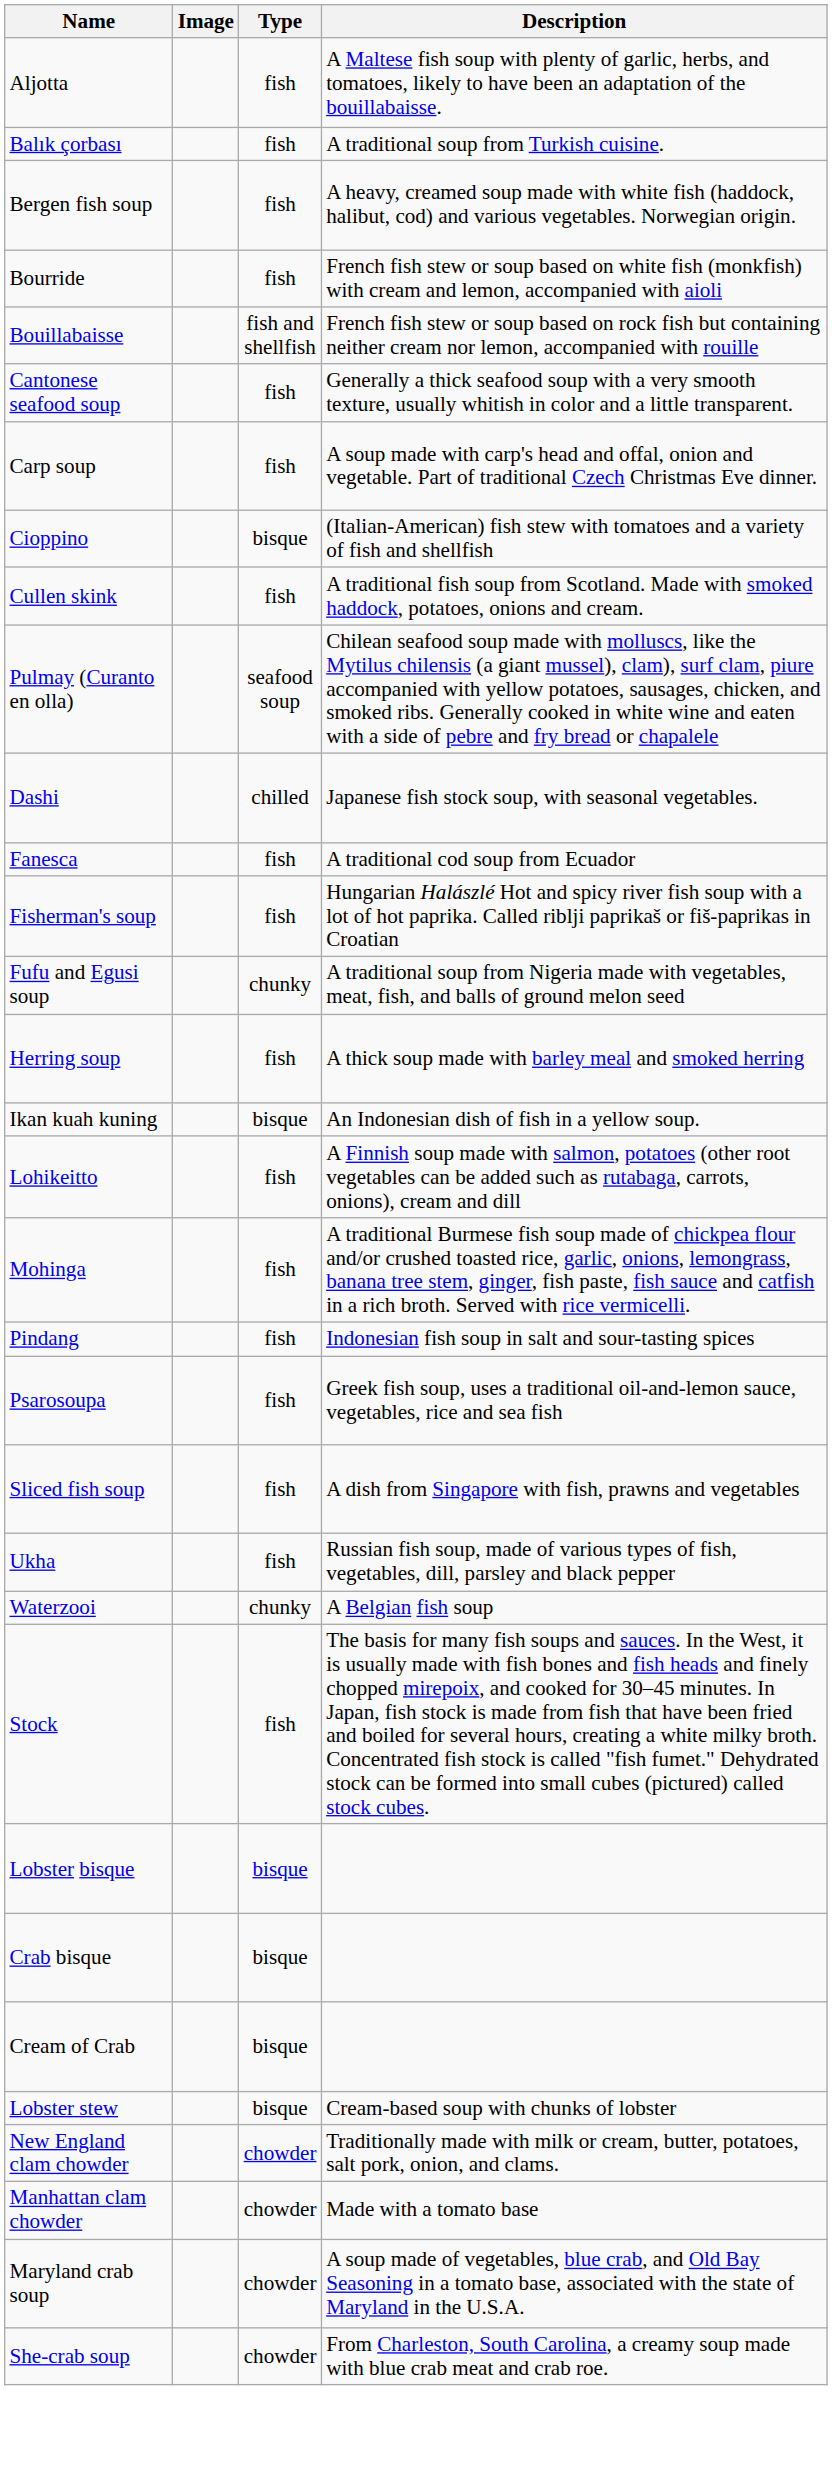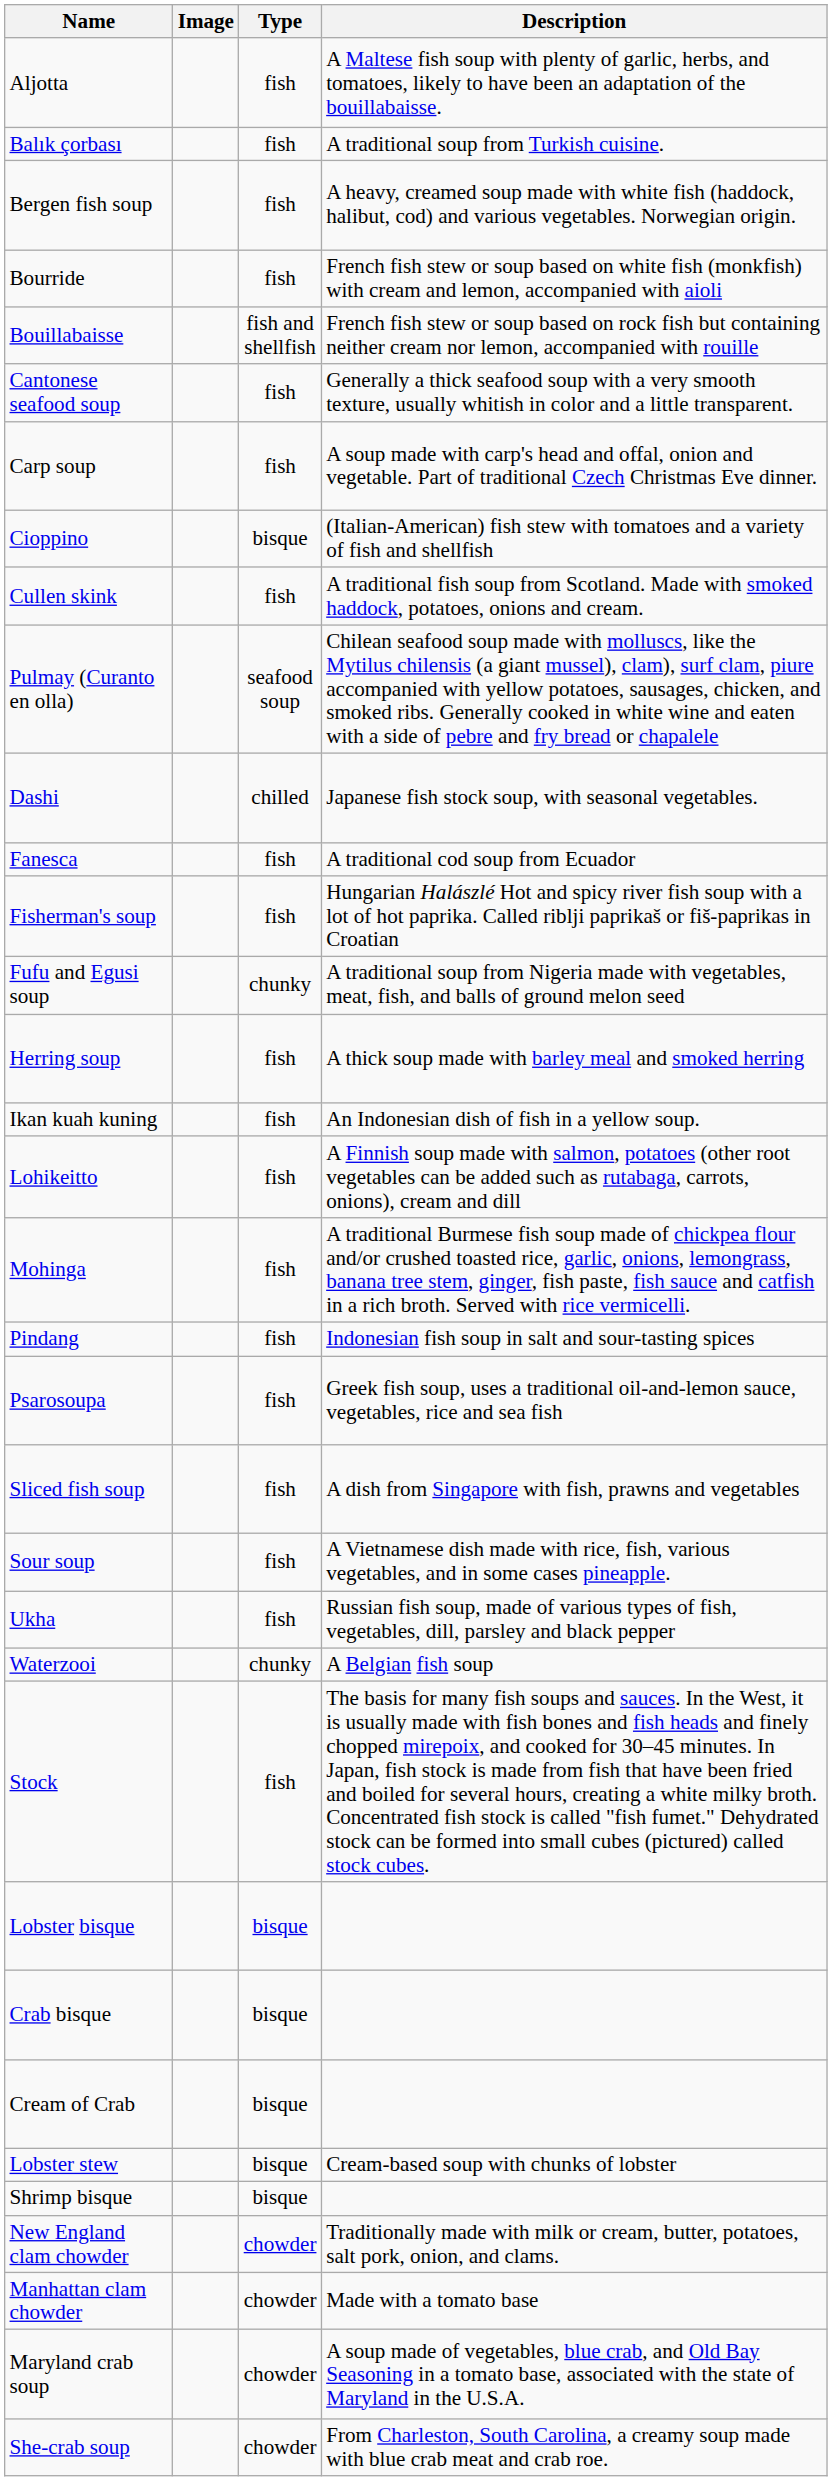 <table class="wikitable sortable" style="width:100%; height:100px;">
 <tr>
 <th style="width:120px;">Name</th>
 <th>Image</th>
 <th style="width:40px;">Type</th>
 <th>Description</th>
 </tr>
 <tr>
 <td>Aljotta</td>
 <td style="height:60px;"></td>
 <td align=center>fish</td>
 <td>A <a href='#'>Maltese</a> fish soup with plenty of garlic, herbs, and tomatoes, likely to have been an adaptation of the <a href='#'>bouillabaisse</a>.</td>
 </tr>
 <tr>
 <td><a href='#'>Balık çorbası</a></td>
 <td></td>
 <td align=center>fish</td>
 <td>A traditional soup from <a href='#'>Turkish cuisine</a>.</td>
 </tr>
 <tr>
 <td>Bergen fish soup</td>
 <td style="height:60px;"></td>
 <td align=center>fish</td>
 <td>A heavy, creamed soup made with white fish (haddock, halibut, cod) and various vegetables. Norwegian origin.</td>
 </tr>
 <tr>
 <td>Bourride</td>
 <td></td>
 <td align=center>fish</td>
 <td>French fish stew or soup based on white fish (monkfish) with cream and lemon, accompanied with <a href='#'>aioli</a></td>
 </tr>
 <tr>
 <td><a href='#'>Bouillabaisse</a></td>
 <td></td>
 <td align=center>fish and shellfish</td>
 <td>French fish stew or soup based on rock fish but containing neither cream nor lemon, accompanied with <a href='#'>rouille</a></td>
 </tr>
 <tr>
 <td><a href='#'>Cantonese seafood soup</a></td>
 <td></td>
 <td align=center>fish</td>
 <td>Generally a thick seafood soup with a very smooth texture, usually whitish in color and a little transparent.</td>
 </tr>
 <tr>
 <td>Carp soup</td>
 <td style="height:60px;"></td>
 <td align=center>fish</td>
 <td>A soup made with carp's head and offal, onion and vegetable. Part of traditional <a href='#'>Czech</a> Christmas Eve dinner.</td>
 </tr>
 <tr>
 <td><a href='#'>Cioppino</a></td>
 <td></td>
 <td align=center>bisque</td>
 <td>(Italian-American) fish stew with tomatoes and a variety of fish and shellfish</td>
 </tr>
 <tr>
 <td><a href='#'>Cullen skink</a></td>
 <td></td>
 <td align=center>fish</td>
 <td>A traditional fish soup from Scotland. Made with <a href='#'>smoked</a> <a href='#'>haddock</a>, potatoes, onions and cream.</td>
 </tr>
 <tr>
 <td><a href='#'>Pulmay</a> (<a href='#'>Curanto</a> en olla)</td>
 <td style="height:60px;"></td>
 <td align=center>seafood soup</td>
 <td>Chilean seafood soup made with <a href='#'>molluscs</a>, like the <a href='#'>Mytilus chilensis</a> (a giant <a href='#'>mussel</a>), <a href='#'>clam</a>), <a href='#'>surf clam</a>, <a href='#'>piure</a> accompanied with yellow potatoes, sausages, chicken, and smoked ribs. Generally cooked in white wine and eaten with a side of <a href='#'>pebre</a> and <a href='#'>fry bread</a> or <a href='#'>chapalele</a></td>
 </tr>
 <tr>
 <td><a href='#'>Dashi</a></td>
 <td style="height:60px;"></td>
 <td align=center>chilled</td>
 <td>Japanese fish stock soup, with seasonal vegetables.</td>
 </tr>
 <tr>
 <td><a href='#'>Fanesca</a></td>
 <td></td>
 <td align=center>fish</td>
 <td>A traditional cod soup from Ecuador</td>
 </tr>
 <tr>
 <td><a href='#'>Fisherman's soup</a></td>
 <td></td>
 <td align=center>fish</td>
 <td>Hungarian <em>Halászlé</em> Ηot and spicy river fish soup with a lot of hot paprika. Called riblji paprikaš or fiš-paprikas in Croatian</td>
 </tr>
 <tr>
 <td><a href='#'>Fufu</a> and <a href='#'>Egusi</a> soup</td>
 <td></td>
 <td align=center>chunky</td>
 <td>A traditional soup from Nigeria made with vegetables, meat, fish, and balls of ground melon seed</td>
 </tr>
 <tr>
 <td><a href='#'>Herring soup</a></td>
 <td style="height:60px;"></td>
 <td align=center>fish</td>
 <td>A thick soup made with <a href='#'>barley meal</a> and <a href='#'>smoked herring</a></td>
 </tr>
 <tr>
 <td>Ikan kuah kuning</td>
 <td></td>
-<td align=center>bisque</td>
+<td align=center>fish</td>
 <td>An Indonesian dish of fish in a yellow soup.</td>
 </tr>
 <tr>
 <td><a href='#'>Lohikeitto</a></td>
 <td></td>
 <td align=center>fish</td>
 <td>A <a href='#'>Finnish</a> soup made with <a href='#'>salmon</a>, <a href='#'>potatoes</a> (other root vegetables can be added such as <a href='#'>rutabaga</a>, carrots, onions), cream and dill</td>
 </tr>
 <tr>
 <td><a href='#'>Mohinga</a></td>
 <td></td>
 <td align=center>fish</td>
 <td>A traditional Burmese fish soup made of <a href='#'>chickpea flour</a> and/or crushed toasted rice, <a href='#'>garlic</a>, <a href='#'>onions</a>, <a href='#'>lemongrass</a>, <a href='#'>banana tree stem</a>, <a href='#'>ginger</a>, fish paste, <a href='#'>fish sauce</a> and <a href='#'>catfish</a> in a rich broth. Served with <a href='#'>rice vermicelli</a>.</td>
 </tr>
 <tr>
 <td><a href='#'>Pindang</a></td>
 <td></td>
 <td align=center>fish</td>
 <td><a href='#'>Indonesian</a> fish soup in salt and sour-tasting spices</td>
 </tr>
 <tr>
 <td><a href='#'>Psarosoupa</a></td>
 <td style="height:60px;"></td>
 <td align=center>fish</td>
 <td>Greek fish soup, uses a traditional oil-and-lemon sauce, vegetables, rice and sea fish</td>
 </tr>
 <tr>
 <td><a href='#'>Sliced fish soup</a></td>
 <td style="height:60px;"></td>
 <td align=center>fish</td>
 <td>A dish from <a href='#'>Singapore</a> with fish, prawns and vegetables</td>
+</tr>
+<tr>
+<td><a href='#'>Sour soup</a></td>
+<td></td>
+<td align=center>fish</td>
+<td>A Vietnamese dish made with rice, fish, various vegetables, and in some cases <a href='#'>pineapple</a>.</td>
 </tr>
 <tr>
 <td><a href='#'>Ukha</a></td>
 <td></td>
 <td align=center>fish</td>
 <td>Russian fish soup, made of various types of fish, vegetables, dill, parsley and black pepper</td>
 </tr>
 <tr>
 <td><a href='#'>Waterzooi</a></td>
 <td></td>
 <td align=center>chunky</td>
 <td>A <a href='#'>Belgian</a> <a href='#'>fish</a> soup</td>
 </tr>
 <tr>
 <td><a href='#'>Stock</a></td>
 <td></td>
 <td align=center>fish</td>
 <td>The basis for many  fish soups and <a href='#'>sauces</a>. In the West, it is usually made with fish bones and <a href='#'>fish heads</a> and finely chopped <a href='#'>mirepoix</a>, and cooked for 30–45 minutes. In Japan, fish stock is made from fish that have been fried and boiled for several hours, creating a white milky broth. Concentrated fish stock is called "fish fumet." Dehydrated stock can be formed into small cubes (pictured) called <a href='#'>stock cubes</a>.</td>
 </tr>
 <tr>
 <td><a href='#'>Lobster</a> <a href='#'>bisque</a></td>
 <td style="height:60px;"></td>
 <td align=center><a href='#'>bisque</a></td>
 <td></td>
 </tr>
 <tr>
 <td><a href='#'>Crab</a> bisque</td>
 <td style="height:60px;"></td>
 <td align=center>bisque</td>
 <td></td>
 </tr>
 <tr>
 <td>Cream of Crab</td>
 <td style="height:60px;"></td>
 <td align=center>bisque</td>
 <td></td>
 </tr>
 <tr>
 <td><a href='#'>Lobster stew</a></td>
 <td></td>
 <td align=center>bisque</td>
 <td>Cream-based soup with chunks of lobster</td>
 </tr>
 <tr>
+<td>Shrimp bisque</td>
+<td></td>
+<td align=center>bisque</td>
+<td></td>
+</tr>
+<tr>
 <td><a href='#'>New England clam chowder</a></td>
 <td></td>
 <td align=center><a href='#'>chowder</a></td>
 <td>Traditionally made with milk or cream, butter, potatoes, salt pork, onion, and clams.</td>
 </tr>
 <tr>
 <td><a href='#'>Manhattan clam chowder</a></td>
 <td></td>
 <td align=center>chowder</td>
 <td>Made with a tomato base</td>
 </tr>
 <tr>
 <td>Maryland crab soup</td>
 <td style="height:60px;"></td>
 <td align=center>chowder</td>
 <td>A soup made of vegetables, <a href='#'>blue crab</a>, and <a href='#'>Old Bay Seasoning</a> in a tomato base, associated with the state of <a href='#'>Maryland</a> in the U.S.A.</td>
 </tr>
 <tr>
 <td><a href='#'>She-crab soup</a></td>
 <td></td>
 <td align=center>chowder</td>
 <td>From <a href='#'>Charleston, South Carolina</a>, a creamy soup made with blue crab meat and crab roe.</td>
 </tr>
 </table>
